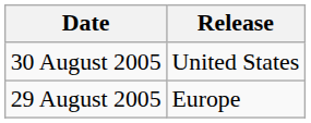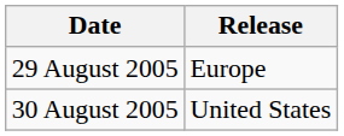 <table class="wikitable">
 <tr>
 <th>Date</th>
 <th>Release</th>
 </tr>
 <tr>
+<td style="text-align:center;">29 August 2005</td>
+<td>Europe</td>
+</tr>
+<tr>
 <td style="text-align:center;">30 August 2005</td>
 <td>United States</td>
 </tr>
-<tr>
-<td style="text-align:center;">29 August 2005</td>
-<td>Europe</td>
-</tr>
 </table>
